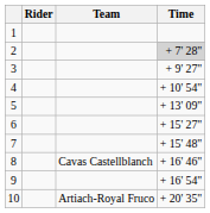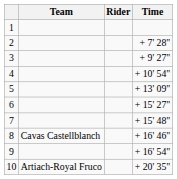 <table class="wikitable">
 <tr>
 <th></th>
+<th>Team</th>
 <th>Rider</th>
-<th>Team</th>
 <th>Time</th>
 </tr>
 <tr>
 <td style="text-align:center;">1</td>
+<td></td>
 <td> </td>
-<td></td>
 <td align=right></td>
 </tr>
 <tr>
 <td style="text-align:center;">2</td>
 <td></td>
 <td></td>
-<td align=right style="background: lightgrey;">+ 7' 28"</td>
+<td align=right>+ 7' 28"</td>
 </tr>
 <tr>
 <td style="text-align:center;">3</td>
 <td></td>
 <td></td>
 <td align=right>+ 9' 27"</td>
 </tr>
 <tr>
 <td style="text-align:center;">4</td>
 <td></td>
 <td></td>
 <td align=right>+ 10' 54"</td>
 </tr>
 <tr>
 <td style="text-align:center;">5</td>
 <td></td>
 <td></td>
 <td align=right>+ 13' 09"</td>
 </tr>
 <tr>
 <td style="text-align:center;">6</td>
+<td></td>
 <td> </td>
-<td></td>
 <td align=right>+ 15' 27"</td>
 </tr>
 <tr>
 <td style="text-align:center;">7</td>
 <td></td>
 <td></td>
 <td align=right>+ 15' 48"</td>
 </tr>
 <tr>
 <td style="text-align:center;">8</td>
+<td>Cavas Castellblanch</td>
 <td></td>
-<td>Cavas Castellblanch</td>
 <td align=right>+ 16' 46"</td>
 </tr>
 <tr>
 <td style="text-align:center;">9</td>
 <td></td>
 <td></td>
 <td align=right>+ 16' 54"</td>
 </tr>
 <tr>
 <td style="text-align:center;">10</td>
+<td>Artiach-Royal Fruco</td>
 <td></td>
-<td>Artiach-Royal Fruco</td>
 <td align=right>+ 20' 35"</td>
 </tr>
 </table>
